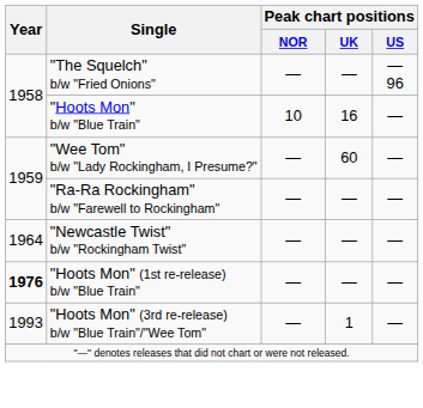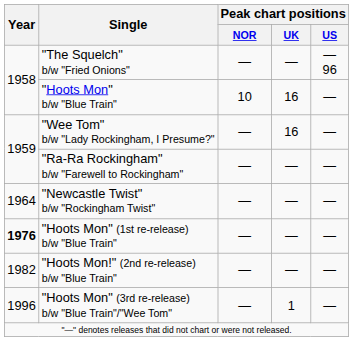 <table class="wikitable" style="text-align:center">
 <tr>
 <th rowspan="2">Year</th>
 <th rowspan="2">Single</th>
 <th colspan="3">Peak chart positions</th>
 </tr>
 <tr>
 <th><small><a href='#'>NOR</a></small><br></th>
 <th><small><a href='#'>UK</a></small><br></th>
 <th><small><a href='#'>US</a></small><br></th>
 </tr>
 <tr>
 <td rowspan="2">1958</td>
 <td align="left">"The Squelch"<br><small>b/w "Fried Onions"</small></td>
 <td>—</td>
 <td>—</td>
 <td>—<br>96</td>
 </tr>
 <tr>
 <td align="left">"<a href='#'>Hoots Mon</a>"<br><small>b/w "Blue Train"</small></td>
 <td>10</td>
 <td>16</td>
 <td>—</td>
 </tr>
 <tr>
 <td rowspan="2">1959</td>
 <td align="left">"Wee Tom"<br><small>b/w "Lady Rockingham, I Presume?"</small></td>
 <td>—</td>
-<td>60</td>
+<td>16</td>
 <td>—</td>
 </tr>
 <tr>
 <td align="left">"Ra-Ra Rockingham"<br><small>b/w "Farewell to Rockingham"</small></td>
 <td>—</td>
 <td>—</td>
 <td>—</td>
 </tr>
 <tr>
 <td>1964</td>
 <td align="left">"Newcastle Twist"<br><small>b/w "Rockingham Twist"</small></td>
 <td>—</td>
 <td>—</td>
 <td>—</td>
 </tr>
 <tr>
 <td><strong>1976</strong></td>
 <td align="left">"Hoots Mon" <small>(1st re-release)</small><br><small>b/w "Blue Train"</small></td>
 <td>—</td>
 <td>—</td>
 <td>—</td>
 </tr>
 <tr>
-<td>1993</td>
+<td>1982</td>
+<td align="left">"Hoots Mon!" <small>(2nd re-release)</small><br><small>b/w "Blue Train"</small></td>
+<td>—</td>
+<td>—</td>
+<td>—</td>
+</tr>
+<tr>
+<td>1996</td>
 <td align="left">"Hoots Mon" <small>(3rd re-release)</small><br><small>b/w "Blue Train"/"Wee Tom"</small></td>
 <td>—</td>
 <td>1</td>
 <td>—</td>
 </tr>
 <tr>
 <td colspan="5" style="font-size:8pt">"—" denotes releases that did not chart or were not released.</td>
 </tr>
 </table>
